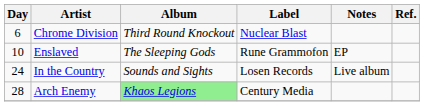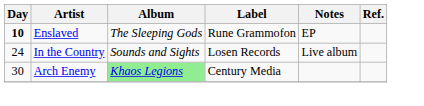 <table class="wikitable">
 <tr>
 <th>Day</th>
 <th>Artist</th>
 <th>Album</th>
 <th>Label</th>
 <th>Notes</th>
 <th>Ref.</th>
 </tr>
 <tr>
-<td rowspan="1" style="text-align:center;">6</td>
-<td><a href='#'>Chrome Division</a></td>
-<td><em>Third Round Knockout</em></td>
-<td><a href='#'>Nuclear Blast</a></td>
-<td></td>
-<td></td>
-</tr>
-<tr>
-<td rowspan="1" style="text-align:center;">10</td>
+<td rowspan="1" style="text-align:center;"><strong>10</strong></td>
 <td><a href='#'>Enslaved</a></td>
 <td><em>The Sleeping Gods</em></td>
 <td>Rune Grammofon</td>
 <td>EP</td>
 <td></td>
 </tr>
 <tr>
 <td rowspan="1" style="text-align:center;">24</td>
 <td><a href='#'>In the Country</a></td>
 <td><em>Sounds and Sights</em></td>
 <td>Losen Records</td>
 <td>Live album</td>
 <td></td>
 </tr>
 <tr>
-<td rowspan="1" style="text-align:center;">28</td>
+<td rowspan="1" style="text-align:center;">30</td>
 <td><a href='#'>Arch Enemy</a></td>
 <td style="background: lightgreen;"><em><a href='#'>Khaos Legions</a></em></td>
 <td>Century Media</td>
 <td></td>
 <td></td>
 </tr>
 <tr>
 </tr>
 </table>
